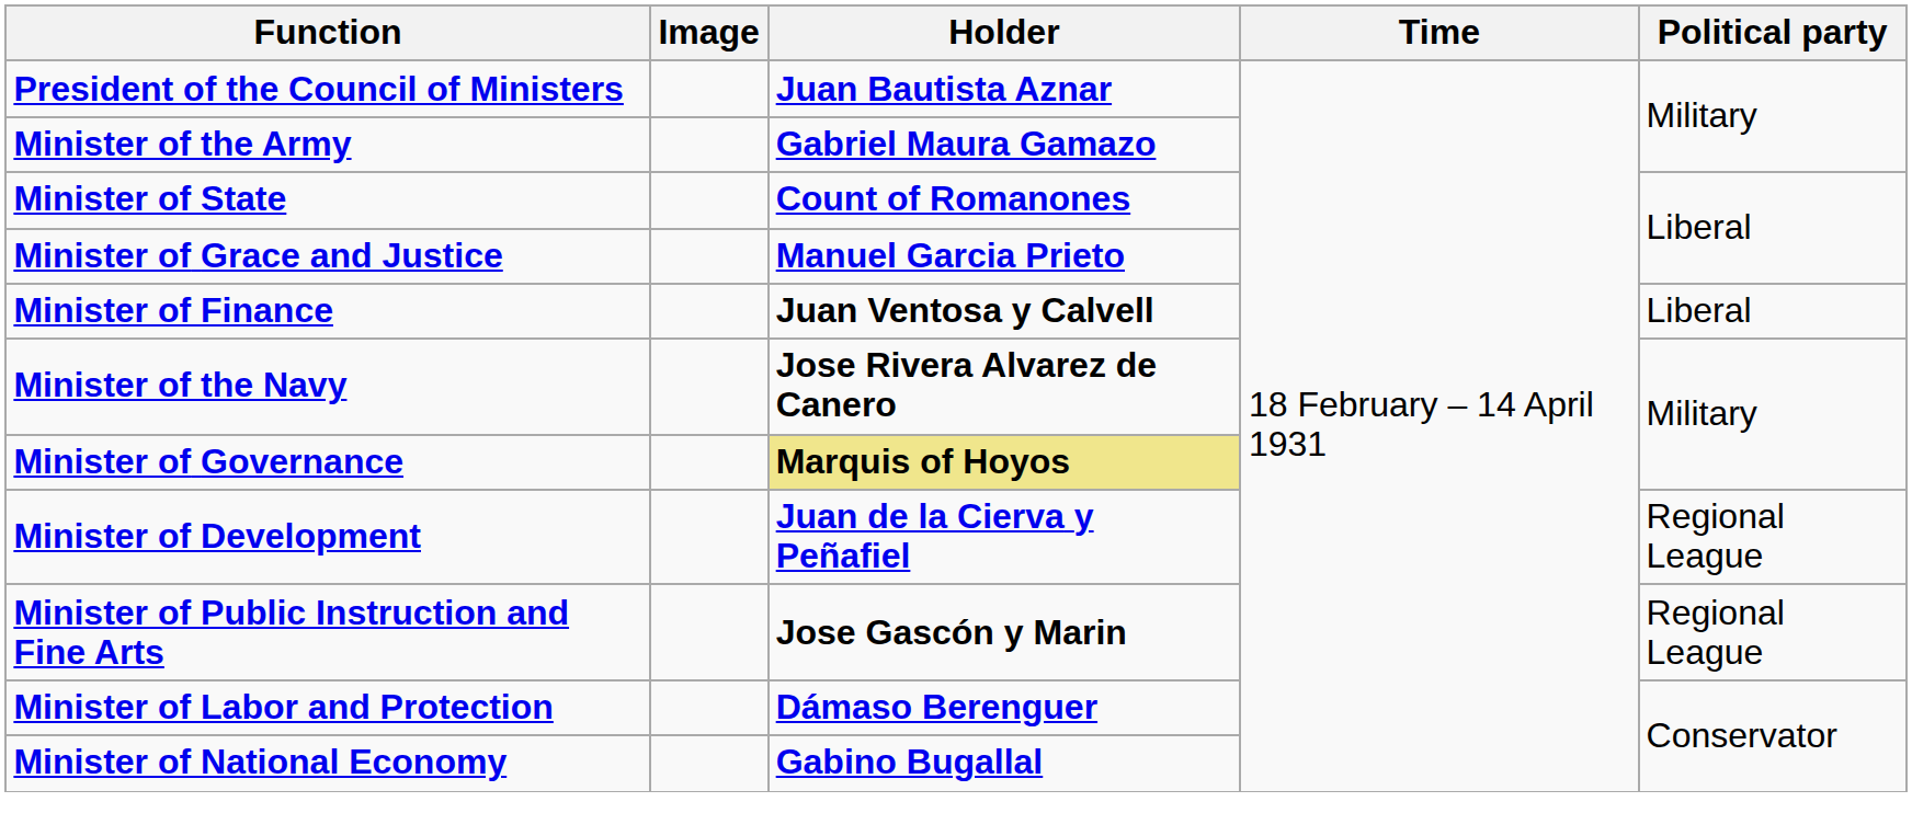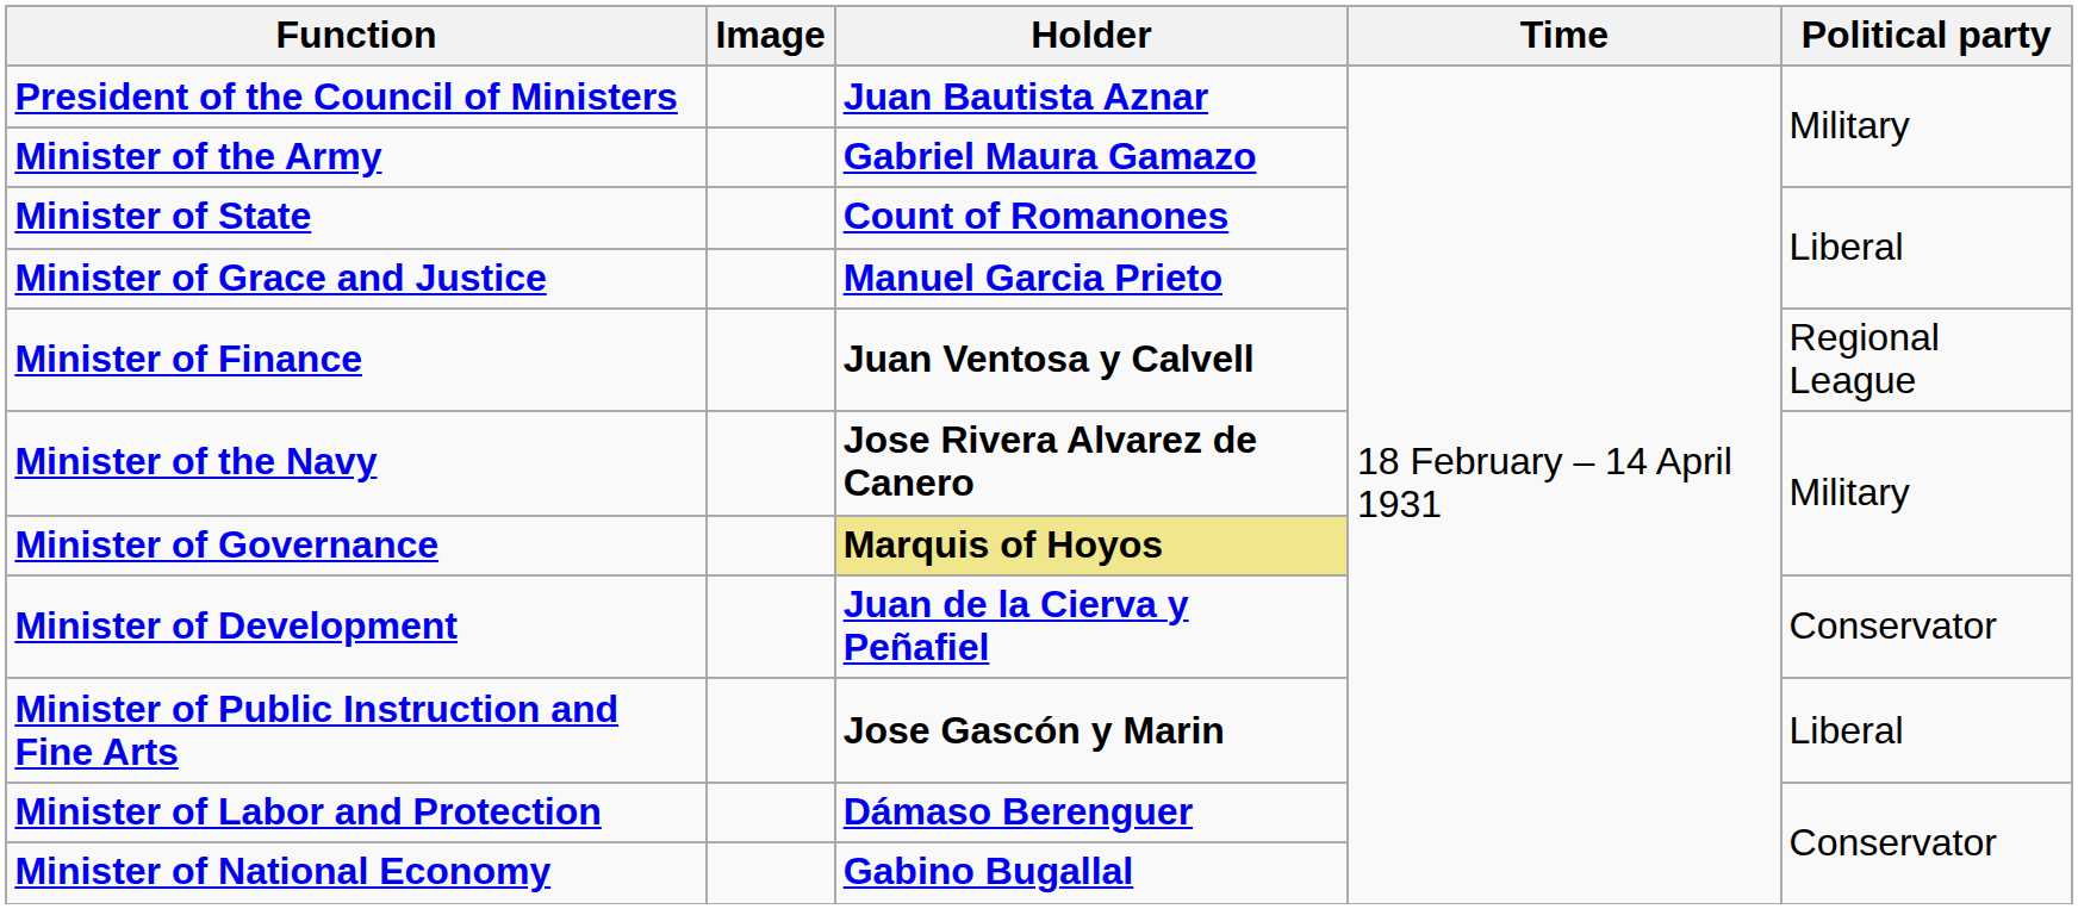 <table class="wikitable">
 <tr>
 <th>Function</th>
 <th>Image</th>
 <th>Holder</th>
 <th>Time</th>
 <th>Political party</th>
 </tr>
 <tr>
 <td><strong><a href='#'>President of the Council of Ministers</a></strong></td>
 <td></td>
 <td><strong><a href='#'>Juan Bautista Aznar</a></strong></td>
 <td rowspan="11">18 February – 14 April 1931</td>
 <td rowspan="2">Military</td>
 </tr>
 <tr>
 <td><strong><a href='#'>Minister of the Army</a></strong></td>
 <td></td>
 <td><strong><a href='#'>Gabriel Maura Gamazo</a></strong></td>
 </tr>
 <tr>
 <td><strong><a href='#'>Minister of State</a></strong></td>
 <td></td>
 <td><strong><a href='#'>Count of Romanones</a></strong></td>
 <td rowspan="2">Liberal</td>
 </tr>
 <tr>
 <td><a href='#'><strong>Minister of</strong> <strong>Grace and Justice</strong></a></td>
 <td></td>
 <td><strong><a href='#'>Manuel Garcia Prieto</a></strong></td>
 </tr>
 <tr>
 <td><strong><a href='#'>Minister of Finance</a></strong></td>
 <td></td>
 <td><strong>Juan Ventosa y Calvell</strong></td>
-<td>Liberal</td>
+<td>Regional League</td>
 </tr>
 <tr>
 <td><strong><a href='#'>Minister of the Navy</a></strong></td>
 <td></td>
 <td><strong>Jose Rivera Alvarez de Canero</strong></td>
 <td rowspan="2">Military</td>
 </tr>
 <tr>
 <td><a href='#'><strong>Minister of</strong> <strong>Governance</strong></a></td>
 <td></td>
 <td style="background: khaki;"><strong>Marquis of Hoyos</strong></td>
 </tr>
 <tr>
 <td><strong><a href='#'>Minister of Development</a></strong></td>
 <td></td>
 <td><a href='#'><strong>Juan de la Cierva</strong> <strong>y Peñafiel</strong></a></td>
-<td>Regional League</td>
+<td>Conservator</td>
 </tr>
 <tr>
 <td><strong><a href='#'>Minister of Public Instruction and Fine Arts</a></strong></td>
 <td></td>
 <td><strong>Jose Gascón</strong> <strong>y Marin</strong></td>
-<td>Regional League</td>
+<td>Liberal</td>
 </tr>
 <tr>
 <td><strong><a href='#'>Minister of Labor and Protection</a></strong></td>
 <td></td>
 <td><a href='#'><strong>Dámaso Berenguer</strong></a></td>
 <td rowspan="2">Conservator</td>
 </tr>
 <tr>
 <td><strong><a href='#'>Minister of National Economy</a></strong></td>
 <td></td>
 <td><strong><a href='#'>Gabino Bugallal</a></strong></td>
 </tr>
 </table>
